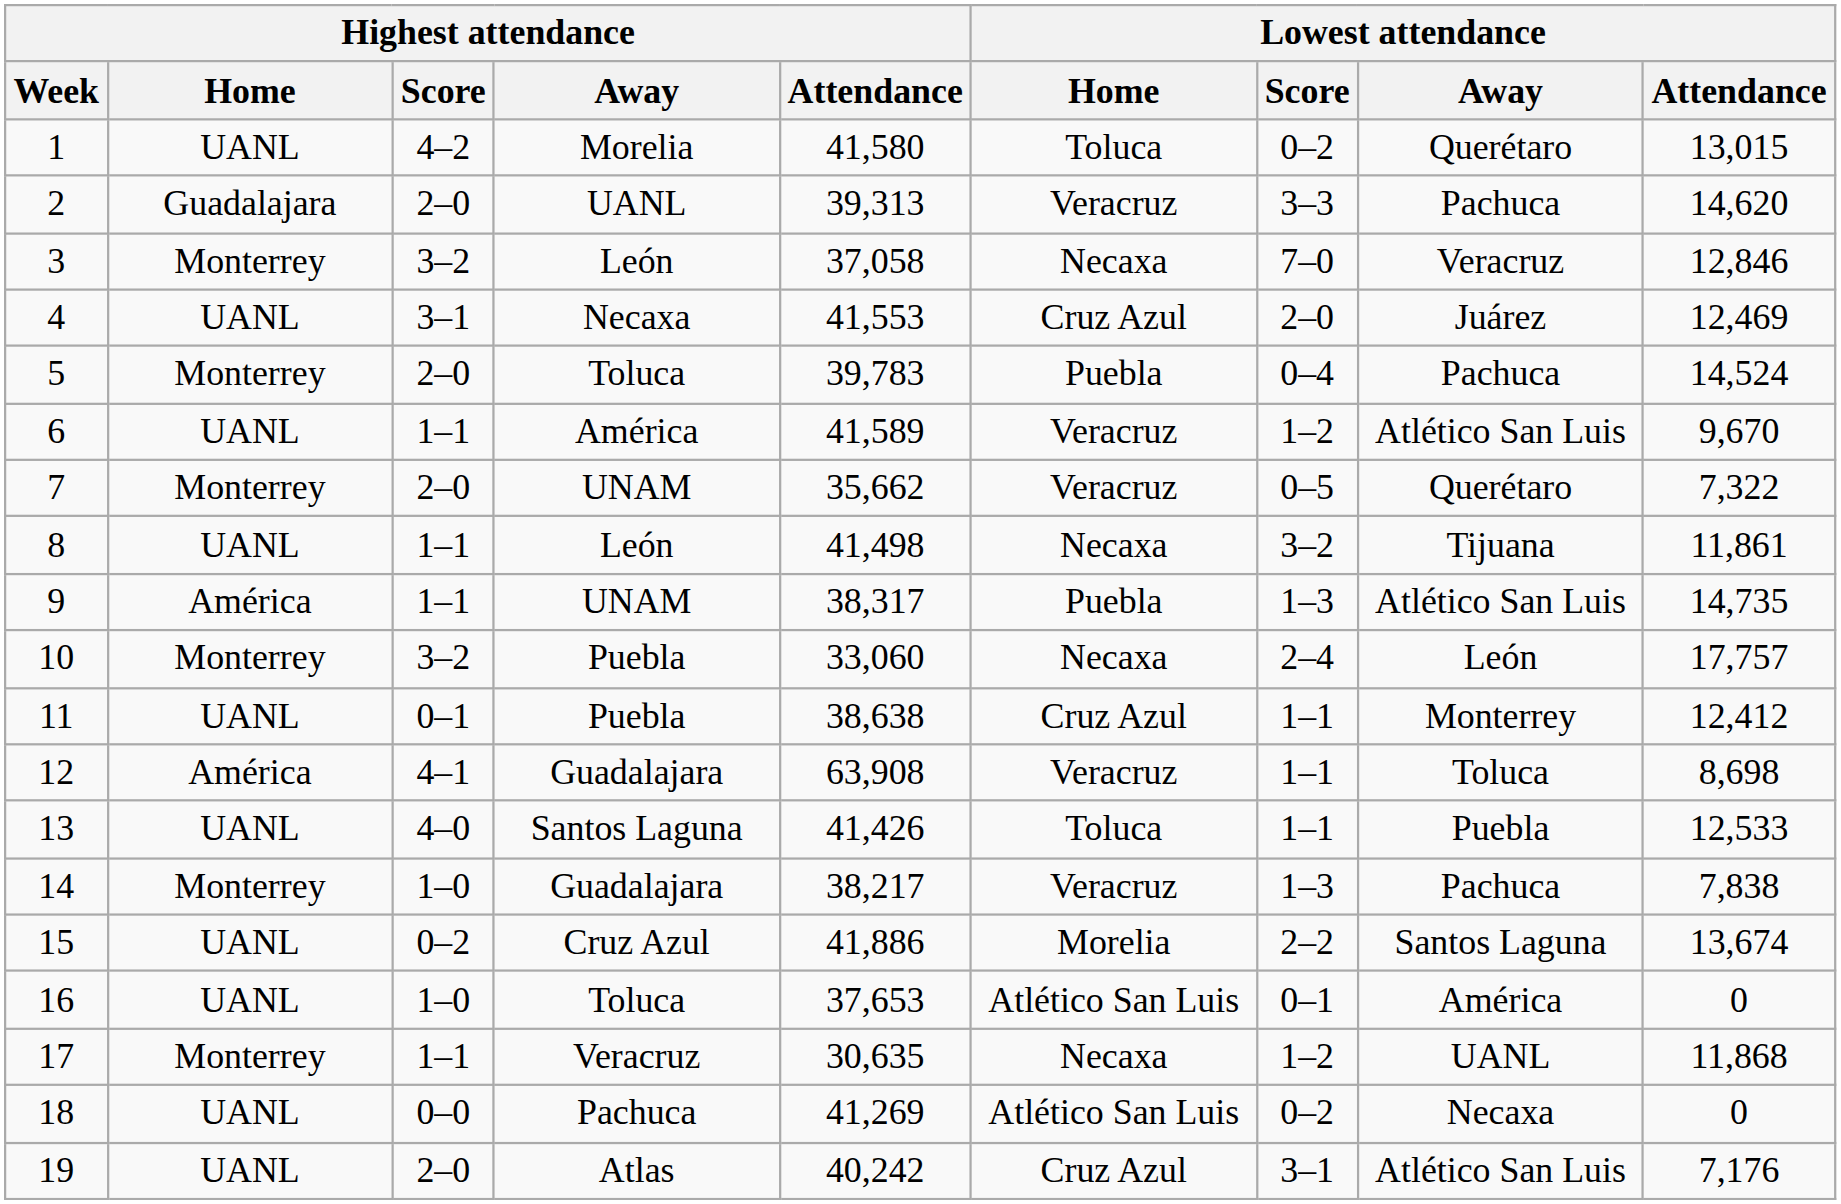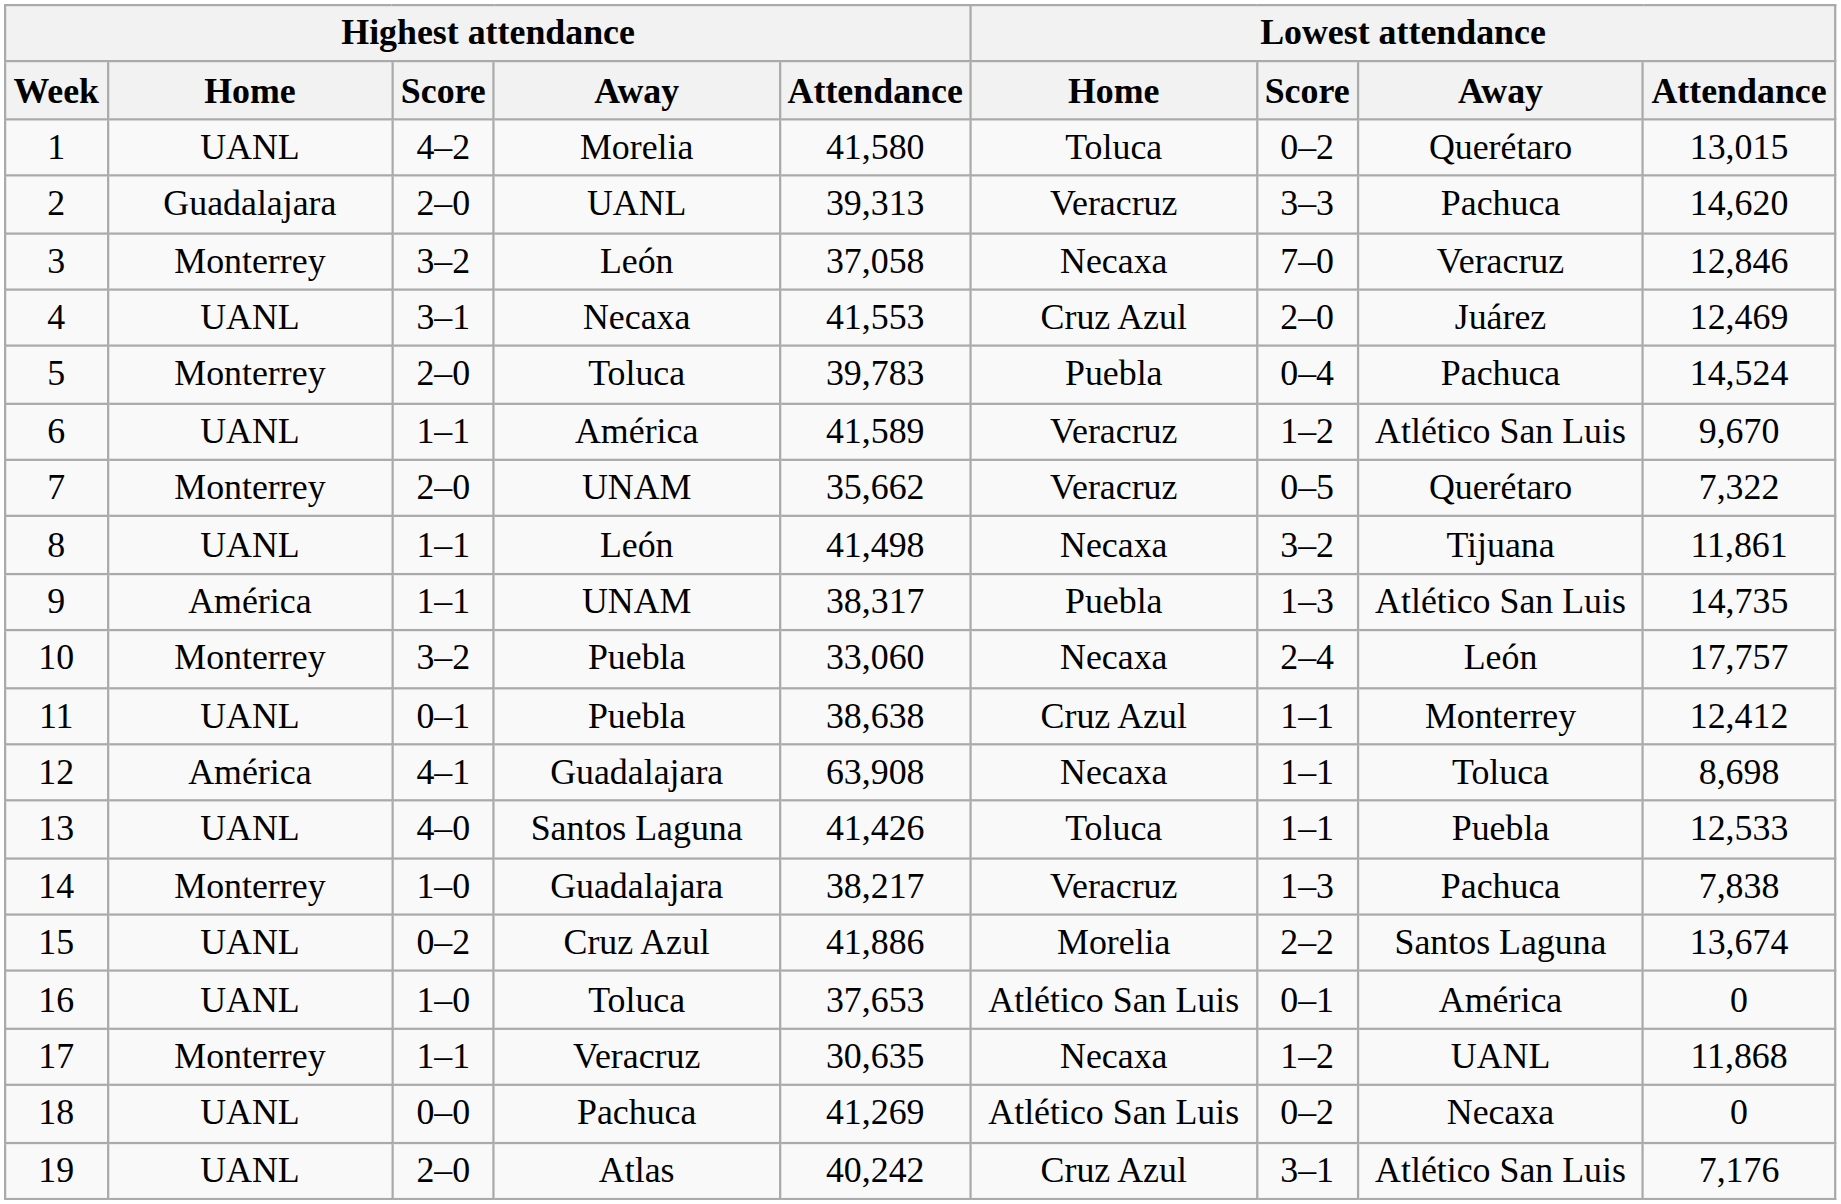 <table class="wikitable" style="text-align:center">
 <tr>
 <th colspan=5>Highest attendance</th>
 <th colspan=4>Lowest attendance</th>
 </tr>
 <tr>
 <th>Week</th>
 <th class="unsortable" width=120>Home</th>
 <th>Score</th>
 <th class="unsortable" width=120>Away</th>
 <th>Attendance</th>
 <th class="unsortable" width=120>Home</th>
 <th>Score</th>
 <th class="unsortable" width=120>Away</th>
 <th>Attendance</th>
 </tr>
 <tr>
 <td>1</td>
 <td>UANL</td>
 <td>4–2</td>
 <td>Morelia</td>
 <td>41,580</td>
 <td>Toluca</td>
 <td>0–2</td>
 <td>Querétaro</td>
 <td>13,015</td>
 </tr>
 <tr>
 <td>2</td>
 <td>Guadalajara</td>
 <td>2–0</td>
 <td>UANL</td>
 <td>39,313</td>
 <td>Veracruz</td>
 <td>3–3</td>
 <td>Pachuca</td>
 <td>14,620</td>
 </tr>
 <tr>
 <td>3</td>
 <td>Monterrey</td>
 <td>3–2</td>
 <td>León</td>
 <td>37,058</td>
 <td>Necaxa</td>
 <td>7–0</td>
 <td>Veracruz</td>
 <td>12,846</td>
 </tr>
 <tr>
 <td>4</td>
 <td>UANL</td>
 <td>3–1</td>
 <td>Necaxa</td>
 <td>41,553</td>
 <td>Cruz Azul</td>
 <td>2–0</td>
 <td>Juárez</td>
 <td>12,469</td>
 </tr>
 <tr>
 <td>5</td>
 <td>Monterrey</td>
 <td>2–0</td>
 <td>Toluca</td>
 <td>39,783</td>
 <td>Puebla</td>
 <td>0–4</td>
 <td>Pachuca</td>
 <td>14,524</td>
 </tr>
 <tr>
 <td>6</td>
 <td>UANL</td>
 <td>1–1</td>
 <td>América</td>
 <td>41,589</td>
 <td>Veracruz</td>
 <td>1–2</td>
 <td>Atlético San Luis</td>
 <td>9,670</td>
 </tr>
 <tr>
 <td>7</td>
 <td>Monterrey</td>
 <td>2–0</td>
 <td>UNAM</td>
 <td>35,662</td>
 <td>Veracruz</td>
 <td>0–5</td>
 <td>Querétaro</td>
 <td>7,322</td>
 </tr>
 <tr>
 <td>8</td>
 <td>UANL</td>
 <td>1–1</td>
 <td>León</td>
 <td>41,498</td>
 <td>Necaxa</td>
 <td>3–2</td>
 <td>Tijuana</td>
 <td>11,861</td>
 </tr>
 <tr>
 <td>9</td>
 <td>América</td>
 <td>1–1</td>
 <td>UNAM</td>
 <td>38,317</td>
 <td>Puebla</td>
 <td>1–3</td>
 <td>Atlético San Luis</td>
 <td>14,735</td>
 </tr>
 <tr>
 <td>10</td>
 <td>Monterrey</td>
 <td>3–2</td>
 <td>Puebla</td>
 <td>33,060</td>
 <td>Necaxa</td>
 <td>2–4</td>
 <td>León</td>
 <td>17,757</td>
 </tr>
 <tr>
 <td>11</td>
 <td>UANL</td>
 <td>0–1</td>
 <td>Puebla</td>
 <td>38,638</td>
 <td>Cruz Azul</td>
 <td>1–1</td>
 <td>Monterrey</td>
 <td>12,412</td>
 </tr>
 <tr>
 <td>12</td>
 <td>América</td>
 <td>4–1</td>
 <td>Guadalajara</td>
 <td>63,908</td>
-<td>Veracruz</td>
+<td>Necaxa</td>
 <td>1–1</td>
 <td>Toluca</td>
 <td>8,698</td>
 </tr>
 <tr>
 <td>13</td>
 <td>UANL</td>
 <td>4–0</td>
 <td>Santos Laguna</td>
 <td>41,426</td>
 <td>Toluca</td>
 <td>1–1</td>
 <td>Puebla</td>
 <td>12,533</td>
 </tr>
 <tr>
 <td>14</td>
 <td>Monterrey</td>
 <td>1–0</td>
 <td>Guadalajara</td>
 <td>38,217</td>
 <td>Veracruz</td>
 <td>1–3</td>
 <td>Pachuca</td>
 <td>7,838</td>
 </tr>
 <tr>
 <td>15</td>
 <td>UANL</td>
 <td>0–2</td>
 <td>Cruz Azul</td>
 <td>41,886</td>
 <td>Morelia</td>
 <td>2–2</td>
 <td>Santos Laguna</td>
 <td>13,674</td>
 </tr>
 <tr>
 <td>16</td>
 <td>UANL</td>
 <td>1–0</td>
 <td>Toluca</td>
 <td>37,653</td>
 <td>Atlético San Luis</td>
 <td>0–1</td>
 <td>América</td>
 <td>0</td>
 </tr>
 <tr>
 <td>17</td>
 <td>Monterrey</td>
 <td>1–1</td>
 <td>Veracruz</td>
 <td>30,635</td>
 <td>Necaxa</td>
 <td>1–2</td>
 <td>UANL</td>
 <td>11,868</td>
 </tr>
 <tr>
 <td>18</td>
 <td>UANL</td>
 <td>0–0</td>
 <td>Pachuca</td>
 <td>41,269</td>
 <td>Atlético San Luis</td>
 <td>0–2</td>
 <td>Necaxa</td>
 <td>0</td>
 </tr>
 <tr>
 <td>19</td>
 <td>UANL</td>
 <td>2–0</td>
 <td>Atlas</td>
 <td>40,242</td>
 <td>Cruz Azul</td>
 <td>3–1</td>
 <td>Atlético San Luis</td>
 <td>7,176</td>
 </tr>
 </table>
